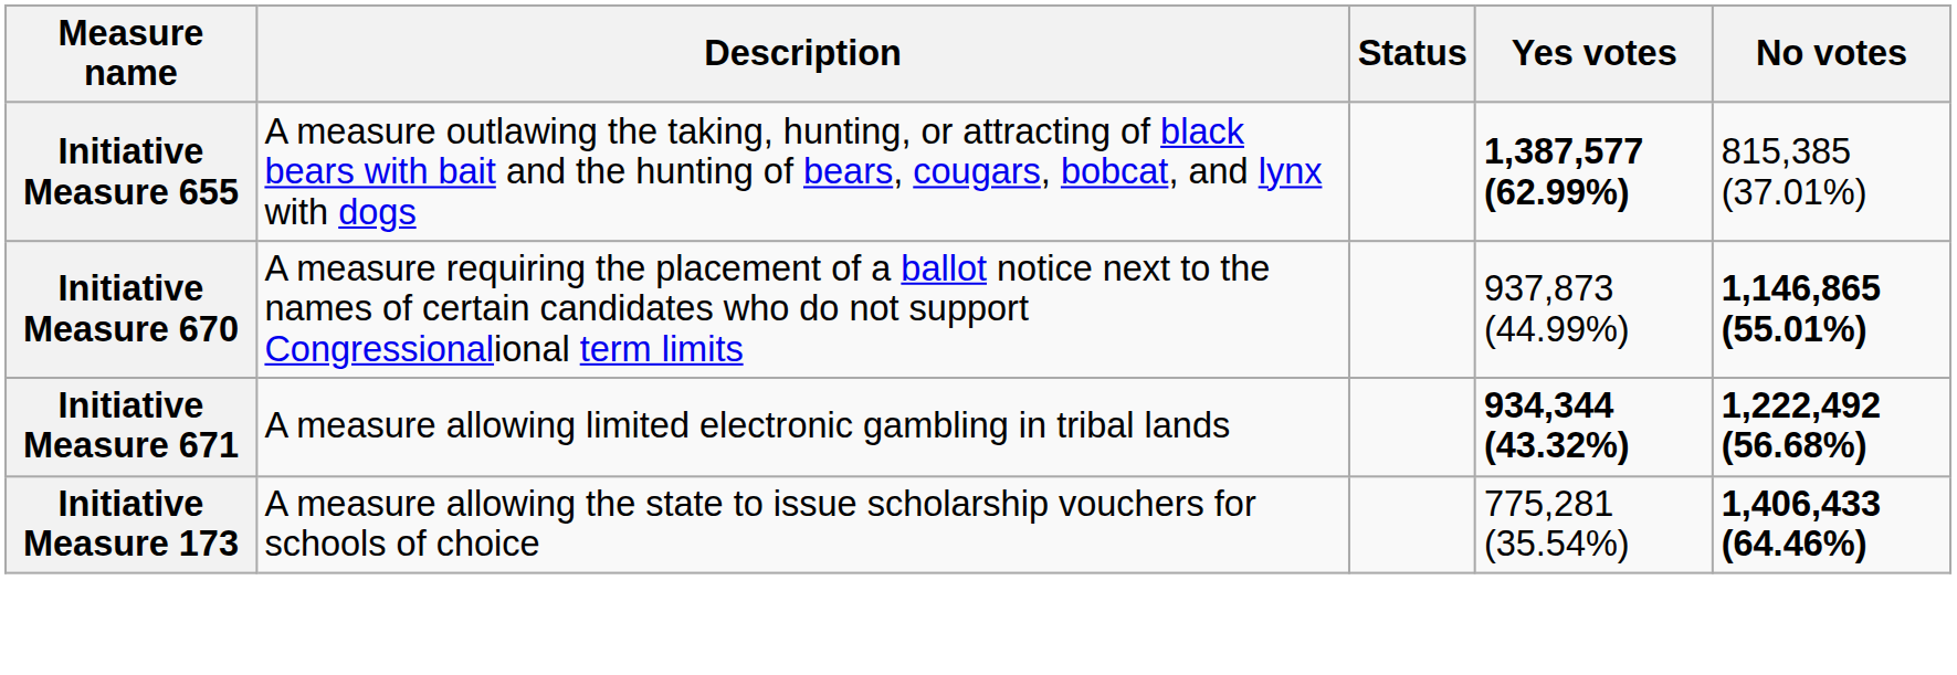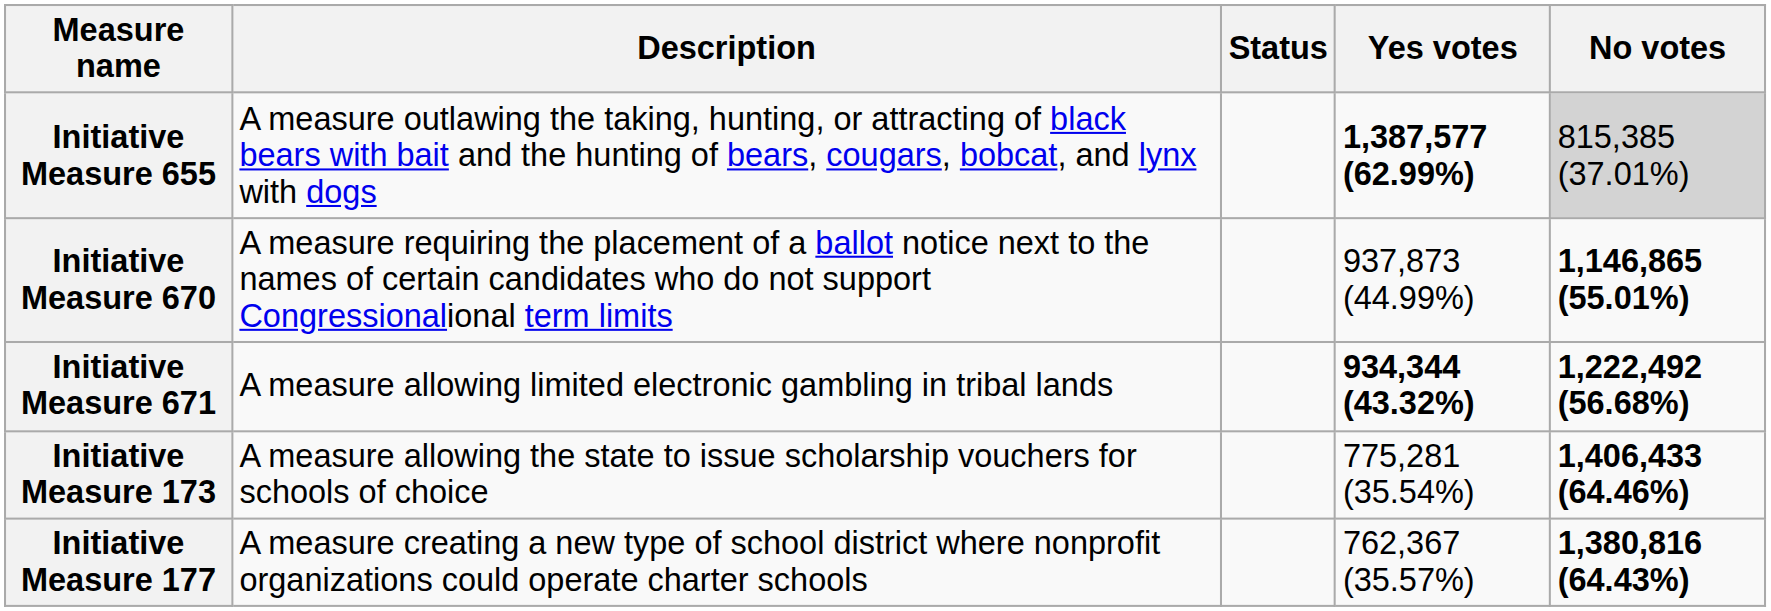 <table class="wikitable sortable plainrowheaders">
 <tr>
 <th scope=col>Measure name</th>
 <th scope=col class=unsortable>Description</th>
 <th scope=col>Status</th>
 <th scope=col>Yes votes</th>
 <th scope=col>No votes</th>
 </tr>
 <tr>
 <th scope=row>Initiative Measure 655</th>
 <td>A measure outlawing the taking, hunting, or attracting of <a href='#'>black bears with bait</a> and the hunting of <a href='#'>bears</a>, <a href='#'>cougars</a>, <a href='#'>bobcat</a>, and <a href='#'>lynx</a> with <a href='#'>dogs</a></td>
 <td></td>
 <td><strong>1,387,577 (62.99%)</strong></td>
-<td>815,385 (37.01%)</td>
+<td style="background: lightgrey;">815,385 (37.01%)</td>
 </tr>
 <tr>
 <th scope=row>Initiative Measure 670</th>
 <td>A measure requiring the placement of a <a href='#'>ballot</a> notice next to the names of certain candidates who do not support <a href='#'>Congressional</a>ional <a href='#'>term limits</a></td>
 <td></td>
 <td>937,873 (44.99%)</td>
 <td><strong>1,146,865 (55.01%)</strong></td>
 </tr>
 <tr>
 <th scope=row>Initiative Measure 671</th>
 <td>A measure allowing limited electronic gambling in tribal lands</td>
 <td></td>
 <td><strong>934,344 (43.32%)</strong></td>
 <td><strong>1,222,492 (56.68%)</strong></td>
 </tr>
 <tr>
 <th scope=row>Initiative Measure 173</th>
 <td>A measure allowing the state to issue scholarship vouchers for schools of choice</td>
 <td></td>
 <td>775,281 (35.54%)</td>
 <td><strong>1,406,433 (64.46%)</strong></td>
 </tr>
+<tr>
+<th scope=row>Initiative Measure 177</th>
+<td>A measure creating a new type of school district where nonprofit organizations could operate charter schools</td>
+<td></td>
+<td>762,367 (35.57%)</td>
+<td><strong>1,380,816 (64.43%)</strong></td>
+</tr>
 </table>
